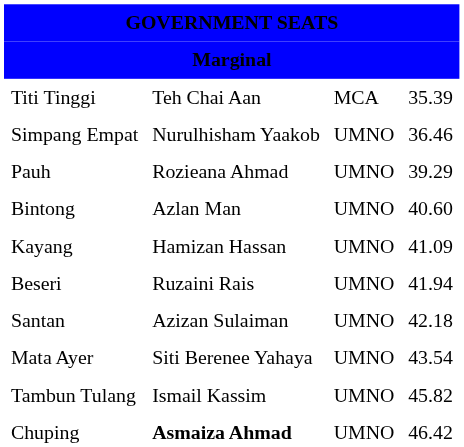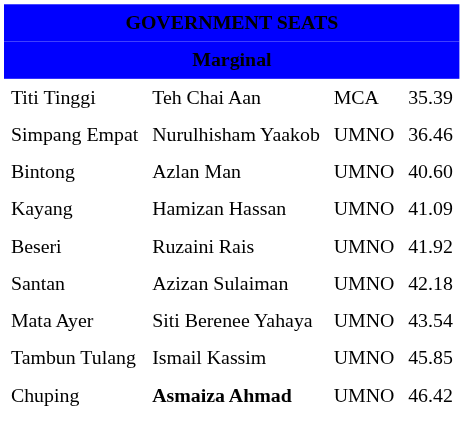 <table class="toccolours" cellpadding="5" cellspacing="0" style="float:left; margin-right:.5em; margin-top:.4em; font-size:90%;">
 <tr>
 <td colspan="4"  style="text-align:center; background:blue;"><span><strong>GOVERNMENT SEATS</strong></span></td>
 </tr>
 <tr>
 <td colspan="4"  style="text-align:center; background:blue;"><span><strong>Marginal</strong></span></td>
 </tr>
 <tr>
 <td>Titi Tinggi</td>
 <td>Teh Chai Aan</td>
 <td>MCA</td>
 <td style="text-align:center;">35.39</td>
 </tr>
 <tr>
 <td>Simpang Empat</td>
 <td>Nurulhisham Yaakob</td>
 <td>UMNO</td>
 <td style="text-align:center;">36.46</td>
 </tr>
 <tr>
-<td>Pauh</td>
-<td>Rozieana Ahmad</td>
-<td>UMNO</td>
-<td style="text-align:center;">39.29</td>
-</tr>
-<tr>
 <td>Bintong</td>
 <td>Azlan Man</td>
 <td>UMNO</td>
 <td style="text-align:center;">40.60</td>
 </tr>
 <tr>
 <td>Kayang</td>
 <td>Hamizan Hassan</td>
 <td>UMNO</td>
 <td style="text-align:center;">41.09</td>
 </tr>
 <tr>
 <td>Beseri</td>
 <td>Ruzaini Rais</td>
 <td>UMNO</td>
-<td style="text-align:center;">41.94</td>
+<td style="text-align:center;">41.92</td>
 </tr>
 <tr>
 <td>Santan</td>
 <td>Azizan Sulaiman</td>
 <td>UMNO</td>
 <td style="text-align:center;">42.18</td>
 </tr>
 <tr>
 <td>Mata Ayer</td>
 <td>Siti Berenee Yahaya</td>
 <td>UMNO</td>
 <td style="text-align:center;">43.54</td>
 </tr>
 <tr>
 <td>Tambun Tulang</td>
 <td>Ismail Kassim</td>
 <td>UMNO</td>
-<td style="text-align:center;">45.82</td>
+<td style="text-align:center;">45.85</td>
 </tr>
 <tr>
 <td>Chuping</td>
 <td><strong>Asmaiza Ahmad</strong></td>
 <td>UMNO</td>
 <td style="text-align:center;">46.42</td>
 </tr>
 </table>
